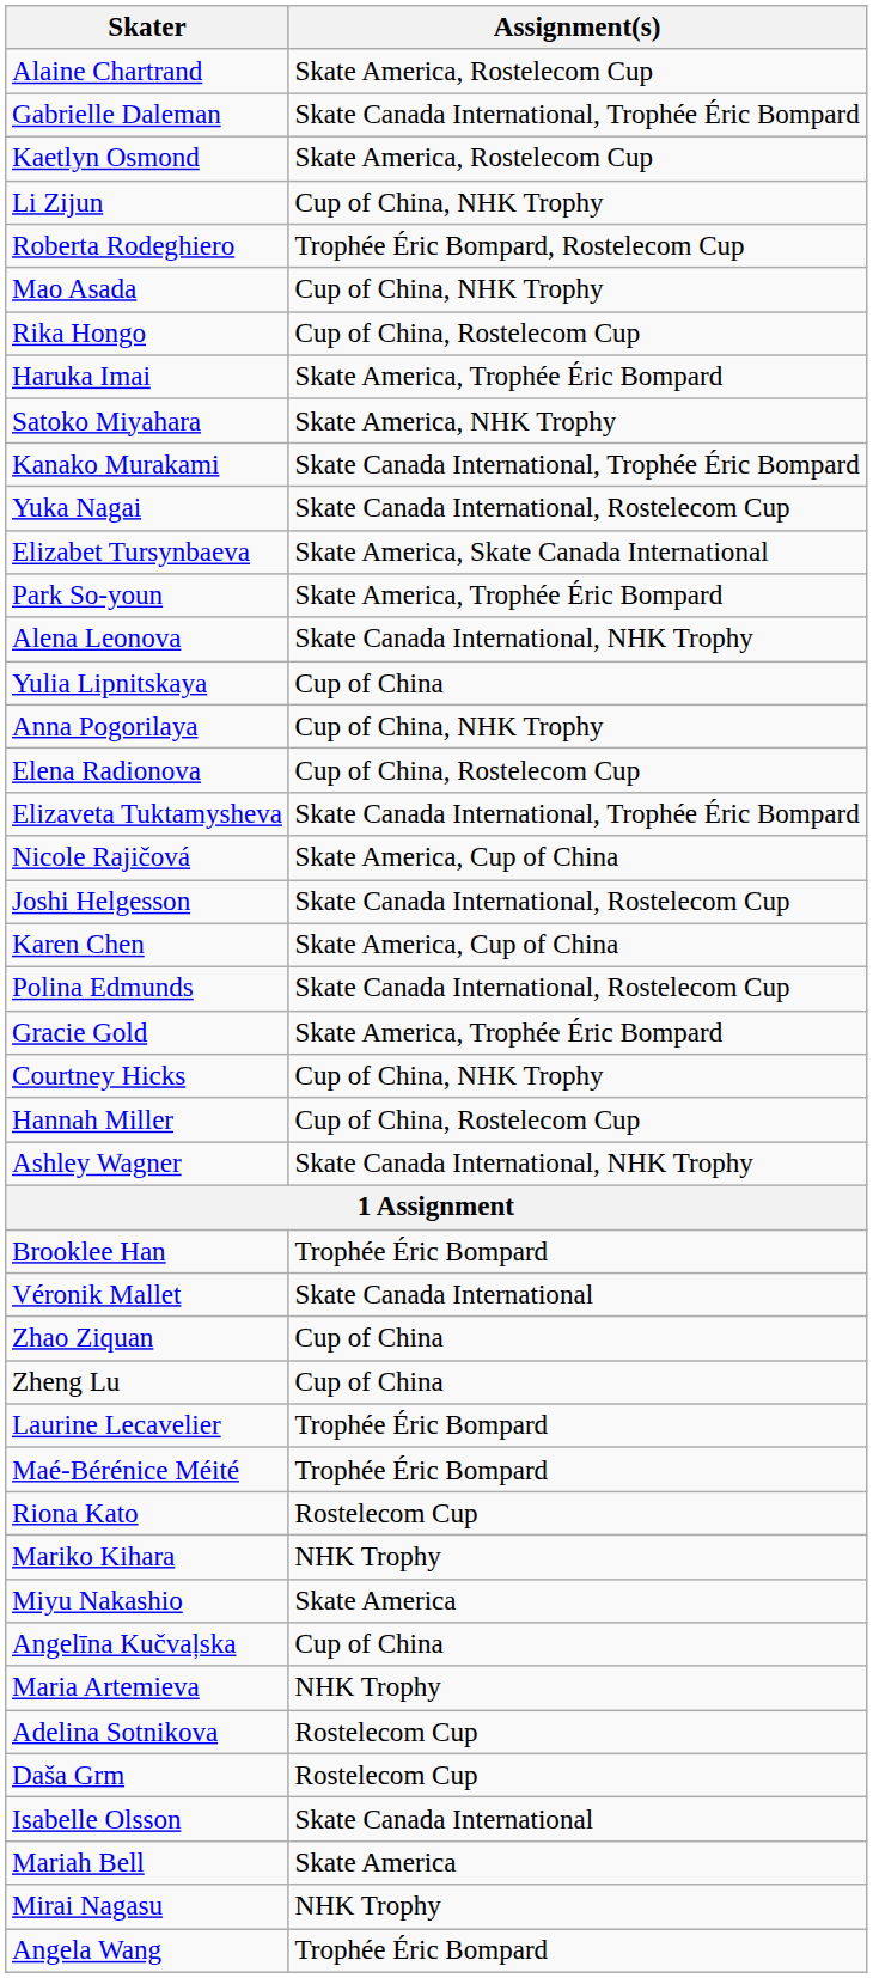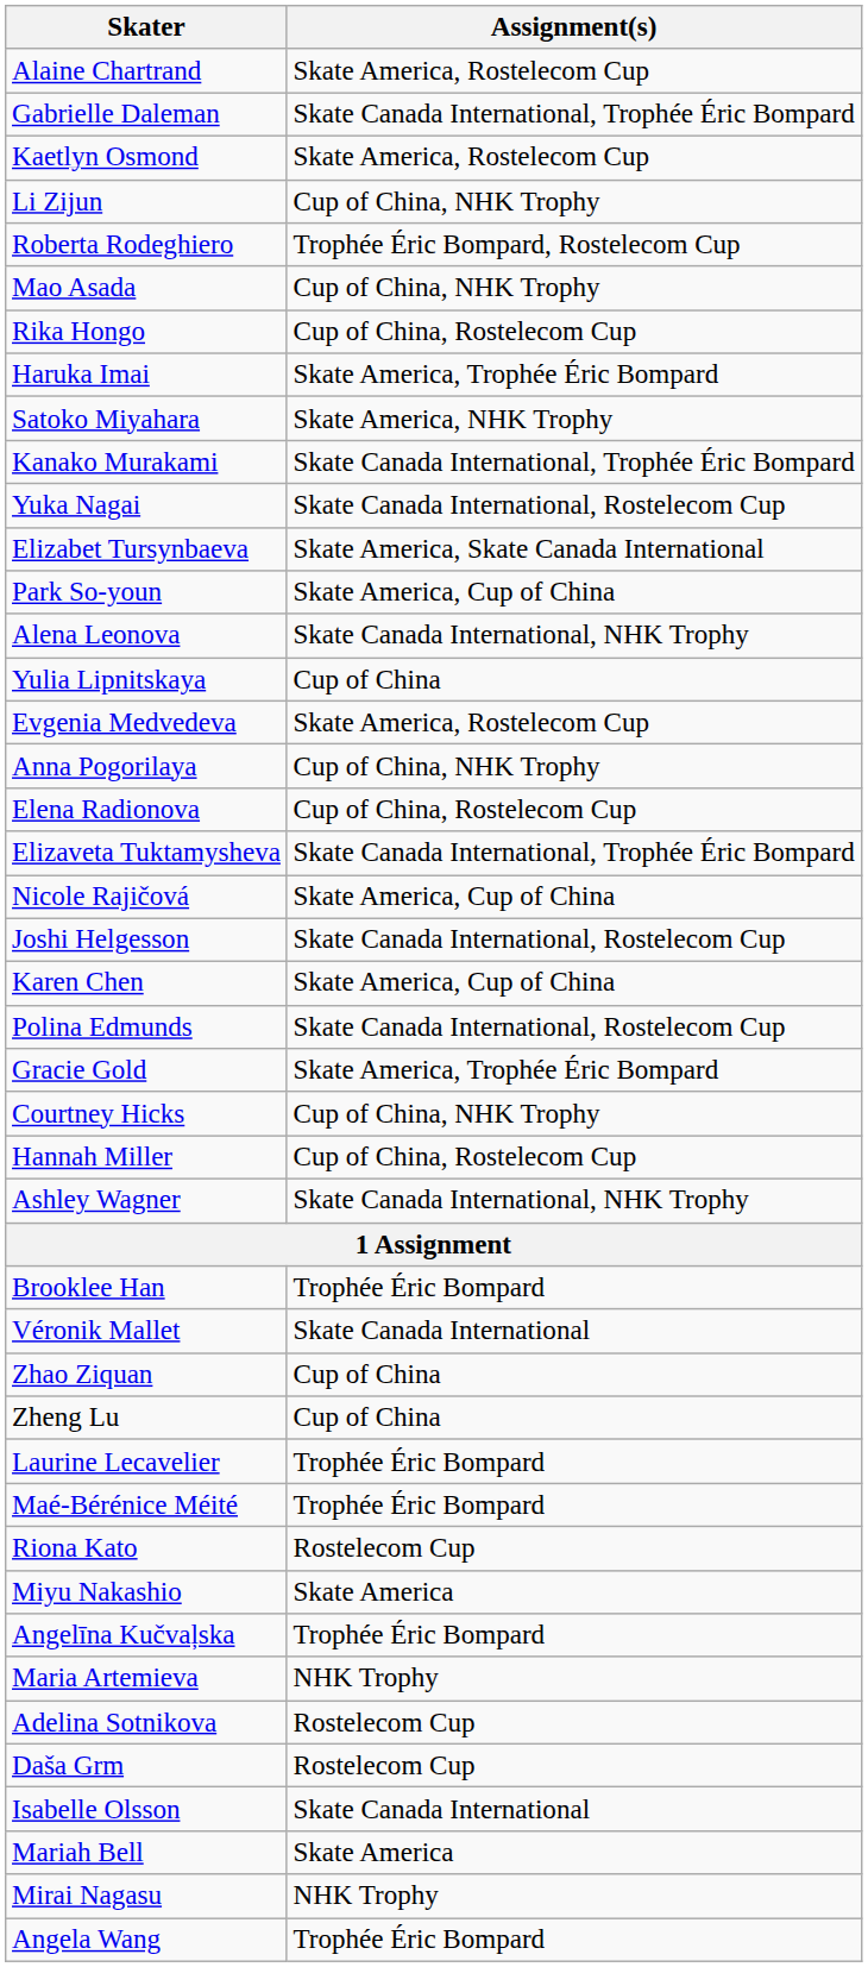 <table class="wikitable">
 <tr>
 <th>Skater</th>
 <th>Assignment(s)</th>
 </tr>
 <tr>
 <td> <a href='#'>Alaine Chartrand</a></td>
 <td>Skate America, Rostelecom Cup</td>
 </tr>
 <tr>
 <td> <a href='#'>Gabrielle Daleman</a></td>
 <td>Skate Canada International, Trophée Éric Bompard</td>
 </tr>
 <tr>
 <td> <a href='#'>Kaetlyn Osmond</a></td>
 <td>Skate America, Rostelecom Cup</td>
 </tr>
 <tr>
 <td> <a href='#'>Li Zijun</a></td>
 <td>Cup of China, NHK Trophy</td>
 </tr>
 <tr>
 <td> <a href='#'>Roberta Rodeghiero</a></td>
 <td>Trophée Éric Bompard, Rostelecom Cup</td>
 </tr>
 <tr>
 <td> <a href='#'>Mao Asada</a></td>
 <td>Cup of China, NHK Trophy</td>
 </tr>
 <tr>
 <td> <a href='#'>Rika Hongo</a></td>
 <td>Cup of China, Rostelecom Cup</td>
 </tr>
 <tr>
 <td> <a href='#'>Haruka Imai</a></td>
 <td>Skate America, Trophée Éric Bompard</td>
 </tr>
 <tr>
 <td> <a href='#'>Satoko Miyahara</a></td>
 <td>Skate America, NHK Trophy</td>
 </tr>
 <tr>
 <td> <a href='#'>Kanako Murakami</a></td>
 <td>Skate Canada International, Trophée Éric Bompard</td>
 </tr>
 <tr>
 <td> <a href='#'>Yuka Nagai</a></td>
 <td>Skate Canada International, Rostelecom Cup</td>
 </tr>
 <tr>
 <td> <a href='#'>Elizabet Tursynbaeva</a></td>
 <td>Skate America, Skate Canada International</td>
 </tr>
 <tr>
 <td> <a href='#'>Park So-youn</a></td>
-<td>Skate America, Trophée Éric Bompard</td>
+<td>Skate America, Cup of China</td>
 </tr>
 <tr>
 <td> <a href='#'>Alena Leonova</a></td>
 <td>Skate Canada International, NHK Trophy</td>
 </tr>
 <tr>
 <td> <a href='#'>Yulia Lipnitskaya</a></td>
 <td>Cup of China</td>
+</tr>
+<tr>
+<td> <a href='#'>Evgenia Medvedeva</a></td>
+<td>Skate America, Rostelecom Cup</td>
 </tr>
 <tr>
 <td> <a href='#'>Anna Pogorilaya</a></td>
 <td>Cup of China, NHK Trophy</td>
 </tr>
 <tr>
 <td> <a href='#'>Elena Radionova</a></td>
 <td>Cup of China, Rostelecom Cup</td>
 </tr>
 <tr>
 <td> <a href='#'>Elizaveta Tuktamysheva</a></td>
 <td>Skate Canada International, Trophée Éric Bompard</td>
 </tr>
 <tr>
 <td> <a href='#'>Nicole Rajičová</a></td>
 <td>Skate America, Cup of China</td>
 </tr>
 <tr>
 <td> <a href='#'>Joshi Helgesson</a></td>
 <td>Skate Canada International, Rostelecom Cup</td>
 </tr>
 <tr>
 <td> <a href='#'>Karen Chen</a></td>
 <td>Skate America, Cup of China</td>
 </tr>
 <tr>
 <td> <a href='#'>Polina Edmunds</a></td>
 <td>Skate Canada International, Rostelecom Cup</td>
 </tr>
 <tr>
 <td> <a href='#'>Gracie Gold</a></td>
 <td>Skate America, Trophée Éric Bompard</td>
 </tr>
 <tr>
 <td> <a href='#'>Courtney Hicks</a></td>
 <td>Cup of China, NHK Trophy</td>
 </tr>
 <tr>
 <td> <a href='#'>Hannah Miller</a></td>
 <td>Cup of China, Rostelecom Cup</td>
 </tr>
 <tr>
 <td> <a href='#'>Ashley Wagner</a></td>
 <td>Skate Canada International, NHK Trophy</td>
 </tr>
 <tr>
 <th colspan="2">1 Assignment</th>
 </tr>
 <tr>
 <td> <a href='#'>Brooklee Han</a></td>
 <td>Trophée Éric Bompard</td>
 </tr>
 <tr>
 <td> <a href='#'>Véronik Mallet</a></td>
 <td>Skate Canada International</td>
 </tr>
 <tr>
 <td> <a href='#'>Zhao Ziquan</a></td>
 <td>Cup of China</td>
 </tr>
 <tr>
 <td> Zheng Lu</td>
 <td>Cup of China</td>
 </tr>
 <tr>
 <td> <a href='#'>Laurine Lecavelier</a></td>
 <td>Trophée Éric Bompard</td>
 </tr>
 <tr>
 <td> <a href='#'>Maé-Bérénice Méité</a></td>
 <td>Trophée Éric Bompard</td>
 </tr>
 <tr>
 <td> <a href='#'>Riona Kato</a></td>
 <td>Rostelecom Cup</td>
 </tr>
 <tr>
-<td> <a href='#'>Mariko Kihara</a></td>
-<td>NHK Trophy</td>
-</tr>
-<tr>
 <td> <a href='#'>Miyu Nakashio</a></td>
 <td>Skate America</td>
 </tr>
 <tr>
 <td> <a href='#'>Angelīna Kučvaļska</a></td>
-<td>Cup of China</td>
+<td>Trophée Éric Bompard</td>
 </tr>
 <tr>
 <td> <a href='#'>Maria Artemieva</a></td>
 <td>NHK Trophy</td>
 </tr>
 <tr>
 <td> <a href='#'>Adelina Sotnikova</a></td>
 <td>Rostelecom Cup</td>
 </tr>
 <tr>
 <td> <a href='#'>Daša Grm</a></td>
 <td>Rostelecom Cup</td>
 </tr>
 <tr>
 <td> <a href='#'>Isabelle Olsson</a></td>
 <td>Skate Canada International</td>
 </tr>
 <tr>
 <td> <a href='#'>Mariah Bell</a></td>
 <td>Skate America</td>
 </tr>
 <tr>
 <td> <a href='#'>Mirai Nagasu</a></td>
 <td>NHK Trophy</td>
 </tr>
 <tr>
 <td> <a href='#'>Angela Wang</a></td>
 <td>Trophée Éric Bompard</td>
 </tr>
 </table>
